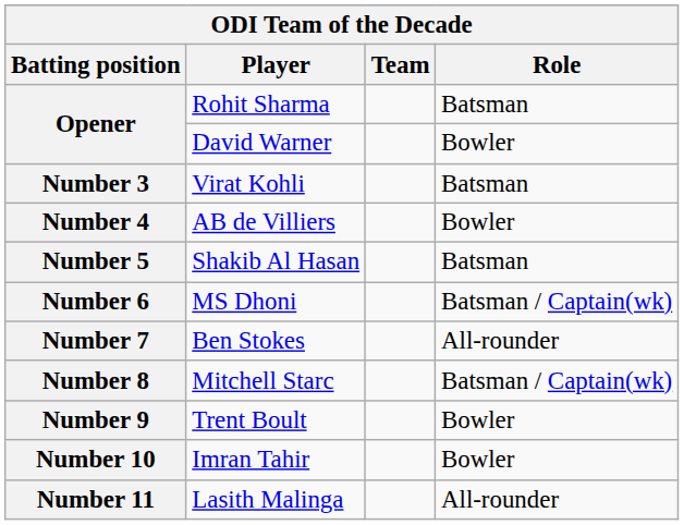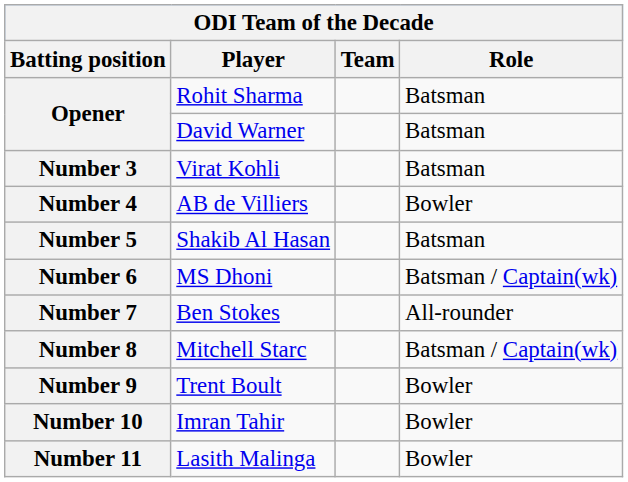 <table class="wikitable plainrowheaders">
 <tr style="background:#9cf;">
 <th colspan="5">ODI Team of the Decade</th>
 </tr>
 <tr>
 <th>Batting position</th>
 <th>Player</th>
 <th>Team</th>
 <th>Role</th>
 </tr>
 <tr>
 <th scope=row style=text-align:center; rowspan=2>Opener</th>
 <td><a href='#'>Rohit Sharma</a></td>
 <td></td>
 <td>Batsman</td>
 </tr>
 <tr>
 <td><a href='#'>David Warner</a></td>
 <td></td>
-<td>Bowler</td>
+<td>Batsman</td>
 </tr>
 <tr>
 <th scope=row style=text-align:center;>Number 3</th>
 <td><a href='#'>Virat Kohli</a></td>
 <td></td>
 <td>Batsman</td>
 </tr>
 <tr>
 <th scope=row style=text-align:center;>Number 4</th>
 <td><a href='#'>AB de Villiers</a></td>
 <td></td>
 <td>Bowler</td>
 </tr>
 <tr>
 <th scope=row style=text-align:center;>Number 5</th>
 <td><a href='#'>Shakib Al Hasan</a></td>
 <td></td>
 <td>Batsman</td>
 </tr>
 <tr>
 <th scope=row style=text-align:center;>Number 6</th>
 <td><a href='#'>MS Dhoni</a></td>
 <td></td>
 <td>Batsman / <a href='#'>Captain</a><a href='#'>(wk)</a></td>
 </tr>
 <tr>
 <th scope=row style=text-align:center;>Number 7</th>
 <td><a href='#'>Ben Stokes</a></td>
 <td></td>
 <td>All-rounder</td>
 </tr>
 <tr>
 <th scope=row style=text-align:center;>Number 8</th>
 <td><a href='#'>Mitchell Starc</a></td>
 <td></td>
 <td>Batsman / <a href='#'>Captain</a><a href='#'>(wk)</a></td>
 </tr>
 <tr>
 <th scope=row style=text-align:center;>Number 9</th>
 <td><a href='#'>Trent Boult</a></td>
 <td></td>
 <td>Bowler</td>
 </tr>
 <tr>
 <th scope=row style=text-align:center;>Number 10</th>
 <td><a href='#'>Imran Tahir</a></td>
 <td></td>
 <td>Bowler</td>
 </tr>
 <tr>
 <th scope=row style=text-align:center;>Number 11</th>
 <td><a href='#'>Lasith Malinga</a></td>
 <td></td>
-<td>All-rounder</td>
+<td>Bowler</td>
 </tr>
 </table>
